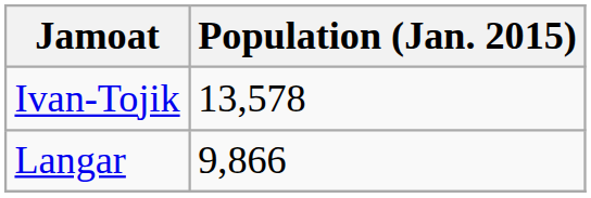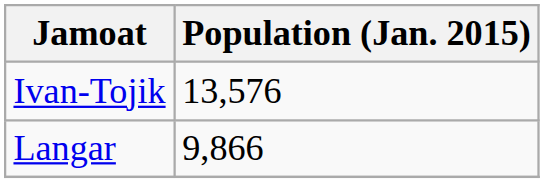 <table class="wikitable" sortable">
 <tr>
 <th>Jamoat</th>
 <th>Population (Jan. 2015)</th>
 </tr>
 <tr>
 <td><a href='#'>Ivan-Tojik</a></td>
-<td>13,578</td>
+<td>13,576</td>
 </tr>
 <tr>
 <td><a href='#'>Langar</a></td>
 <td>9,866</td>
 </tr>
 <tr>
 </tr>
 </table>
